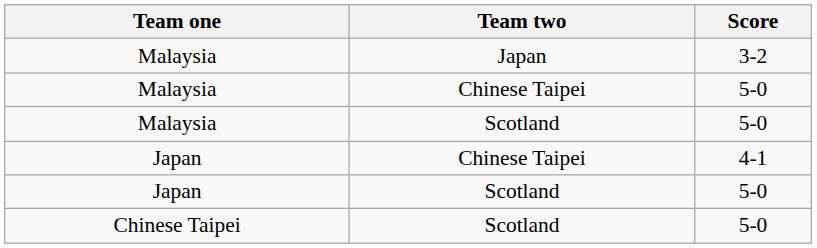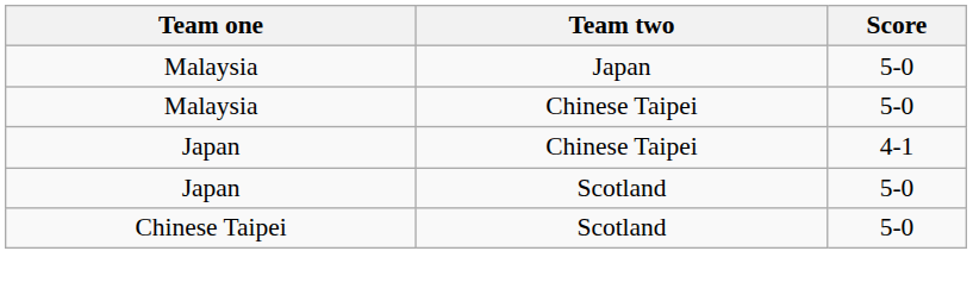 <table class="wikitable" style="text-align: center">
 <tr>
 <th width=250>Team one</th>
 <th width=250>Team two</th>
 <th width=80>Score</th>
 </tr>
 <tr>
 <td> Malaysia</td>
 <td> Japan</td>
-<td>3-2</td>
+<td>5-0</td>
 </tr>
 <tr>
 <td> Malaysia</td>
 <td> Chinese Taipei</td>
-<td>5-0</td>
-</tr>
-<tr>
-<td> Malaysia</td>
-<td> Scotland</td>
 <td>5-0</td>
 </tr>
 <tr>
 <td> Japan</td>
 <td> Chinese Taipei</td>
 <td>4-1</td>
 </tr>
 <tr>
 <td> Japan</td>
 <td> Scotland</td>
 <td>5-0</td>
 </tr>
 <tr>
 <td> Chinese Taipei</td>
 <td> Scotland</td>
 <td>5-0</td>
 </tr>
 </table>
